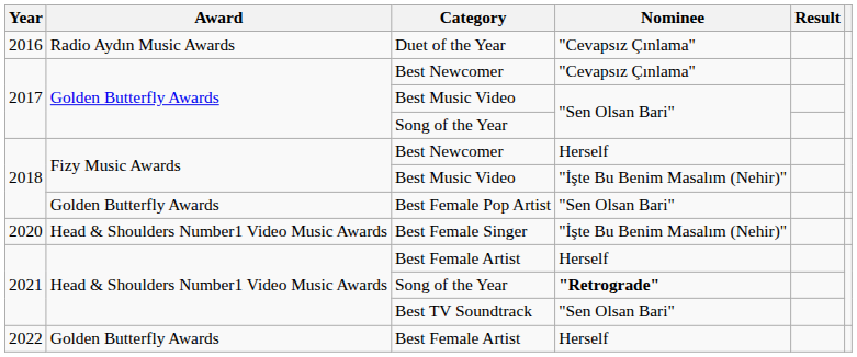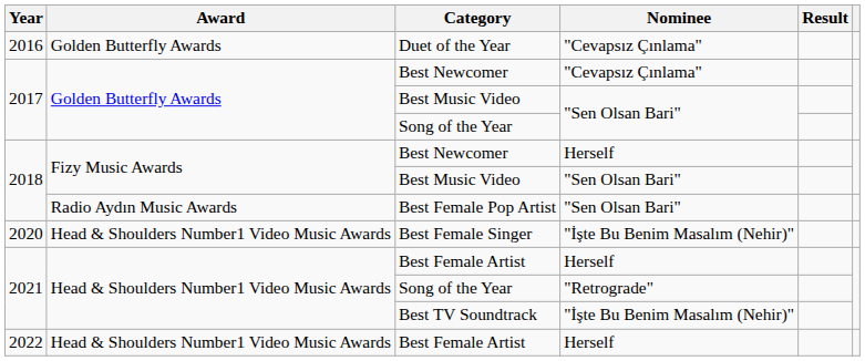 <table class="wikitable sortable">
 <tr>
 <th>Year</th>
 <th>Award</th>
 <th>Category</th>
 <th>Nominee</th>
 <th>Result</th>
 <th class="unsortable"></th>
 </tr>
 <tr>
 <td style="text-align:center;">2016</td>
-<td>Radio Aydın Music Awards</td>
+<td>Golden Butterfly Awards</td>
 <td>Duet of the Year</td>
 <td>"Cevapsız Çınlama"</td>
 <td></td>
 <td style="text-align:center;"></td>
 </tr>
 <tr>
 <td rowspan="3" style="text-align:center;">2017</td>
 <td rowspan="3"><a href='#'>Golden Butterfly Awards</a></td>
 <td>Best Newcomer</td>
 <td>"Cevapsız Çınlama"</td>
 <td></td>
 <td rowspan="3" style="text-align:center;"></td>
 </tr>
 <tr>
 <td>Best Music Video</td>
 <td rowspan="2">"Sen Olsan Bari"</td>
 <td></td>
 </tr>
 <tr>
 <td>Song of the Year</td>
 <td></td>
 </tr>
 <tr>
 <td rowspan="3" style="text-align:center;">2018</td>
 <td rowspan="2">Fizy Music Awards</td>
 <td>Best Newcomer</td>
 <td>Herself</td>
 <td></td>
 <td rowspan="2" style="text-align:center;"></td>
 </tr>
 <tr>
 <td>Best Music Video</td>
-<td>"İşte Bu Benim Masalım (Nehir)"</td>
+<td>"Sen Olsan Bari"</td>
 <td></td>
 </tr>
 <tr>
-<td>Golden Butterfly Awards</td>
+<td>Radio Aydın Music Awards</td>
 <td>Best Female Pop Artist</td>
 <td>"Sen Olsan Bari"</td>
 <td></td>
 <td style="text-align:center;"></td>
 </tr>
 <tr>
 <td style="text-align:center;">2020</td>
 <td>Head & Shoulders Number1 Video Music Awards</td>
 <td>Best Female Singer</td>
 <td>"İşte Bu Benim Masalım (Nehir)"</td>
 <td></td>
 <td style="text-align:center;"></td>
 </tr>
 <tr>
 <td rowspan="3" style="text-align:center;">2021</td>
 <td rowspan="3">Head & Shoulders Number1 Video Music Awards</td>
 <td>Best Female Artist</td>
 <td>Herself</td>
 <td></td>
 <td rowspan="3" style="text-align:center;"></td>
 </tr>
 <tr>
 <td>Song of the Year</td>
-<td><strong>"Retrograde"</strong></td>
+<td>"Retrograde"</td>
 <td></td>
 </tr>
 <tr>
 <td>Best TV Soundtrack</td>
-<td>"Sen Olsan Bari"</td>
+<td>"İşte Bu Benim Masalım (Nehir)"</td>
 <td></td>
 </tr>
 <tr>
 <td style="text-align:center;">2022</td>
-<td>Golden Butterfly Awards</td>
+<td>Head & Shoulders Number1 Video Music Awards</td>
 <td>Best Female Artist</td>
 <td>Herself</td>
 <td></td>
 <td></td>
 </tr>
 </table>
